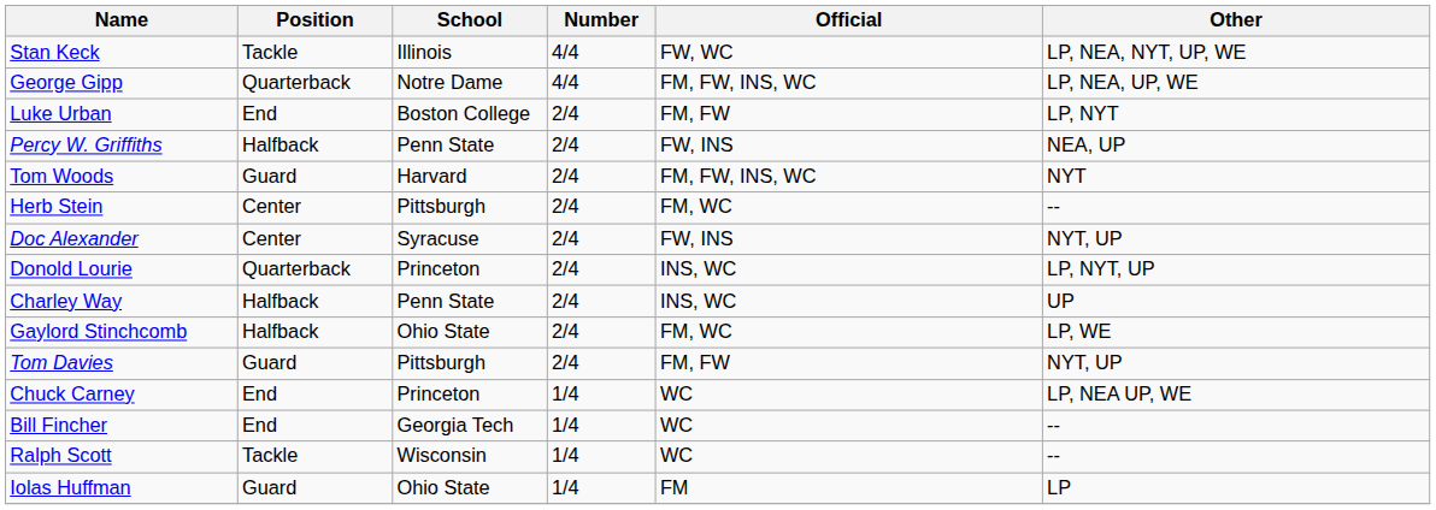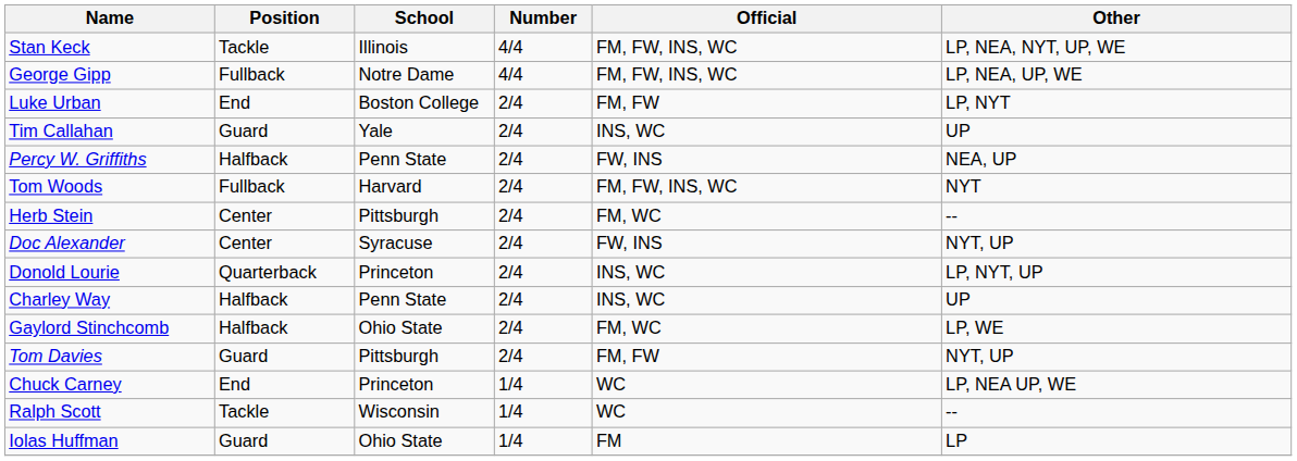 <table class="wikitable sortable">
 <tr>
 <th bgcolor="#DDDDFF" width="15%">Name</th>
 <th bgcolor="#DDDDFF" width="10%">Position</th>
 <th bgcolor="#DDDDFF" width="10%">School</th>
 <th bgcolor="#DDDDFF" width="7%">Number</th>
 <th bgcolor="#DDDDFF" width="25%">Official</th>
 <th bgcolor="#DDDDFF" width="25%">Other</th>
 </tr>
 <tr align="left">
 <td><a href='#'>Stan Keck</a></td>
 <td>Tackle</td>
 <td>Illinois</td>
 <td>4/4</td>
-<td>FW, WC</td>
+<td>FM, FW, INS, WC</td>
 <td>LP, NEA, NYT, UP, WE</td>
 </tr>
 <tr align="left">
 <td><a href='#'>George Gipp</a></td>
-<td>Quarterback</td>
+<td>Fullback</td>
 <td>Notre Dame</td>
 <td>4/4</td>
 <td>FM, FW, INS, WC</td>
 <td>LP, NEA, UP, WE</td>
 </tr>
 <tr align="left">
 <td><a href='#'>Luke Urban</a></td>
 <td>End</td>
 <td>Boston College</td>
 <td>2/4</td>
 <td>FM, FW</td>
 <td>LP, NYT</td>
 </tr>
 <tr align="left">
+<td><a href='#'>Tim Callahan</a></td>
+<td>Guard</td>
+<td>Yale</td>
+<td>2/4</td>
+<td>INS, WC</td>
+<td>UP</td>
+</tr>
+<tr align="left">
 <td><em><a href='#'>Percy W. Griffiths</a></em></td>
 <td>Halfback</td>
 <td>Penn State</td>
 <td>2/4</td>
 <td>FW, INS</td>
 <td>NEA, UP</td>
 </tr>
 <tr align="left">
 <td><a href='#'>Tom Woods</a></td>
-<td>Guard</td>
+<td>Fullback</td>
 <td>Harvard</td>
 <td>2/4</td>
 <td>FM, FW, INS, WC</td>
 <td>NYT</td>
 </tr>
 <tr align="left">
 <td><a href='#'>Herb Stein</a></td>
 <td>Center</td>
 <td>Pittsburgh</td>
 <td>2/4</td>
 <td>FM, WC</td>
 <td>--</td>
 </tr>
 <tr align="left">
 <td><em><a href='#'>Doc Alexander</a></em></td>
 <td>Center</td>
 <td>Syracuse</td>
 <td>2/4</td>
 <td>FW, INS</td>
 <td>NYT, UP</td>
 </tr>
 <tr align="left">
 <td><a href='#'>Donold Lourie</a></td>
 <td>Quarterback</td>
 <td>Princeton</td>
 <td>2/4</td>
 <td>INS, WC</td>
 <td>LP, NYT, UP</td>
 </tr>
 <tr align="left">
 <td><a href='#'>Charley Way</a></td>
 <td>Halfback</td>
 <td>Penn State</td>
 <td>2/4</td>
 <td>INS, WC</td>
 <td>UP</td>
 </tr>
 <tr align="left">
 <td><a href='#'>Gaylord Stinchcomb</a></td>
 <td>Halfback</td>
 <td>Ohio State</td>
 <td>2/4</td>
 <td>FM, WC</td>
 <td>LP, WE</td>
 </tr>
 <tr align="left">
 <td><em><a href='#'>Tom Davies</a></em></td>
 <td>Guard</td>
 <td>Pittsburgh</td>
 <td>2/4</td>
 <td>FM, FW</td>
 <td>NYT, UP</td>
 </tr>
 <tr align="left">
 <td><a href='#'>Chuck Carney</a></td>
 <td>End</td>
 <td>Princeton</td>
 <td>1/4</td>
 <td>WC</td>
 <td>LP, NEA UP, WE</td>
 </tr>
 <tr align="left">
-<td><a href='#'>Bill Fincher</a></td>
-<td>End</td>
-<td>Georgia Tech</td>
-<td>1/4</td>
-<td>WC</td>
-<td>--</td>
-</tr>
-<tr align="left">
 <td><a href='#'>Ralph Scott</a></td>
 <td>Tackle</td>
 <td>Wisconsin</td>
 <td>1/4</td>
 <td>WC</td>
 <td>--</td>
 </tr>
 <tr align="left">
 <td><a href='#'>Iolas Huffman</a></td>
 <td>Guard</td>
 <td>Ohio State</td>
 <td>1/4</td>
 <td>FM</td>
 <td>LP</td>
 </tr>
 <tr align="left">
 </tr>
 </table>
